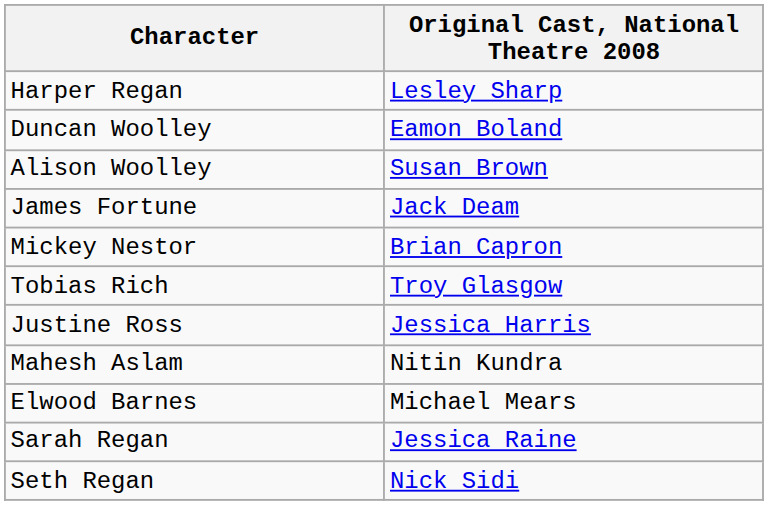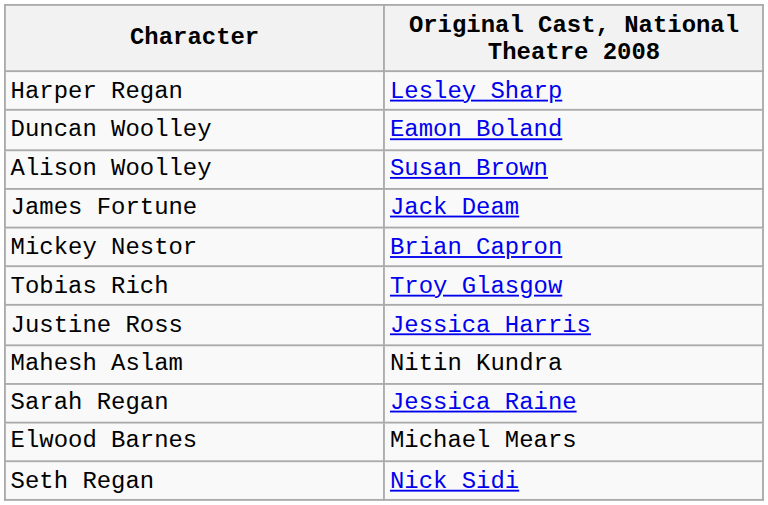 <table class="wikitable">
 <tr>
 <th scope="col" width="200">Character</th>
 <th scope="col" width="200">Original Cast, National Theatre 2008</th>
 </tr>
 <tr>
 <td>Harper Regan</td>
 <td><a href='#'>Lesley Sharp</a></td>
 </tr>
 <tr>
 <td>Duncan Woolley</td>
 <td><a href='#'>Eamon Boland</a></td>
 </tr>
 <tr>
 <td>Alison Woolley</td>
 <td><a href='#'>Susan Brown</a></td>
 </tr>
 <tr>
 <td>James Fortune</td>
 <td><a href='#'>Jack Deam</a></td>
 </tr>
 <tr>
 <td>Mickey Nestor</td>
 <td><a href='#'>Brian Capron</a></td>
 </tr>
 <tr>
 <td>Tobias Rich</td>
 <td><a href='#'>Troy Glasgow</a></td>
 </tr>
 <tr>
 <td>Justine Ross</td>
 <td><a href='#'>Jessica Harris</a></td>
 </tr>
 <tr>
 <td>Mahesh Aslam</td>
 <td>Nitin Kundra</td>
 </tr>
 <tr>
+<td>Sarah Regan</td>
+<td><a href='#'>Jessica Raine</a></td>
+</tr>
+<tr>
 <td>Elwood Barnes</td>
 <td>Michael Mears</td>
-</tr>
-<tr>
-<td>Sarah Regan</td>
-<td><a href='#'>Jessica Raine</a></td>
 </tr>
 <tr>
 <td>Seth Regan</td>
 <td><a href='#'>Nick Sidi</a></td>
 </tr>
 </table>
